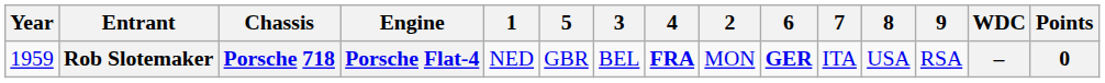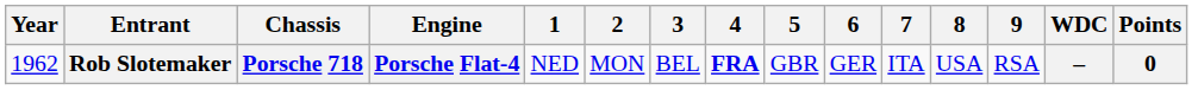 <table class="wikitable" style="text-align:center; font-size:90%">
 <tr>
 <th>Year</th>
 <th>Entrant</th>
 <th>Chassis</th>
 <th>Engine</th>
 <th>1</th>
-<th>5</th>
+<th>2</th>
 <th>3</th>
 <th>4</th>
-<th>2</th>
+<th>5</th>
 <th>6</th>
 <th>7</th>
 <th>8</th>
 <th>9</th>
 <th>WDC</th>
 <th>Points</th>
 </tr>
 <tr>
-<td><a href='#'>1959</a></td>
+<td><a href='#'>1962</a></td>
 <th>Rob Slotemaker</th>
 <th><a href='#'>Porsche</a> <a href='#'>718</a></th>
 <th><a href='#'>Porsche</a> <a href='#'>Flat-4</a></th>
 <td><a href='#'>NED</a><br></td>
-<td><a href='#'>GBR</a></td>
+<td><a href='#'>MON</a></td>
 <td><a href='#'>BEL</a></td>
 <td><strong><a href='#'>FRA</a></strong></td>
-<td><a href='#'>MON</a></td>
-<td><strong><a href='#'>GER</a></strong></td>
+<td><a href='#'>GBR</a></td>
+<td><a href='#'>GER</a></td>
 <td><a href='#'>ITA</a></td>
 <td><a href='#'>USA</a></td>
 <td><a href='#'>RSA</a></td>
 <th>–</th>
 <th>0</th>
 </tr>
 </table>
